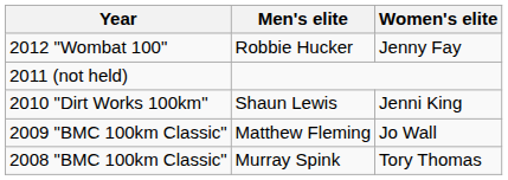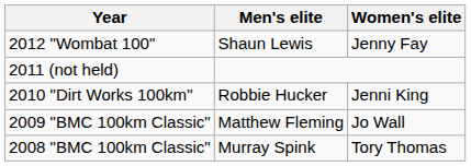 <table class="wikitable">
 <tr>
 <th>Year</th>
 <th>Men's elite</th>
 <th>Women's elite</th>
 </tr>
 <tr>
 <td>2012 "Wombat 100"</td>
-<td>Robbie Hucker</td>
+<td>Shaun Lewis</td>
 <td>Jenny Fay</td>
 </tr>
 <tr>
 <td>2011 (not held)</td>
 </tr>
 <tr>
 <td>2010 "Dirt Works 100km" </td>
-<td>Shaun Lewis</td>
+<td>Robbie Hucker</td>
 <td>Jenni King</td>
 </tr>
 <tr>
 <td>2009 "BMC 100km Classic"</td>
 <td>Matthew Fleming</td>
 <td>Jo Wall</td>
 </tr>
 <tr>
 <td>2008 "BMC 100km Classic"</td>
 <td>Murray Spink</td>
 <td>Tory Thomas</td>
 </tr>
 </table>
